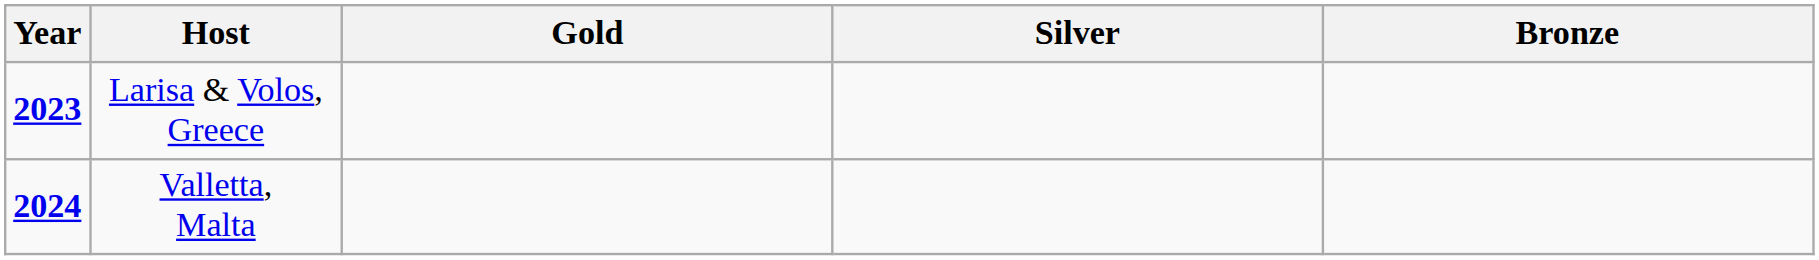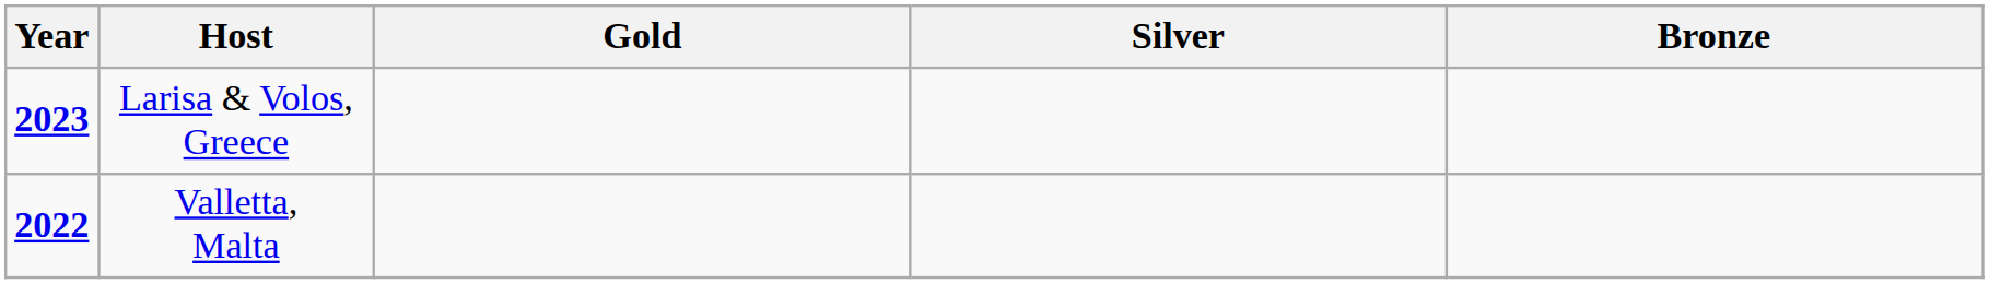 <table class=wikitable style="border:1px solid #AAAAAA;font-size:90%">
 <tr>
 <th width=20>Year</th>
 <th width=100>Host</th>
 <th width=200> Gold</th>
 <th width=200> Silver</th>
 <th width=200> Bronze</th>
 </tr>
 <tr align=center>
 <td><strong><a href='#'>2023</a></strong></td>
 <td><a href='#'>Larisa</a> & <a href='#'>Volos</a>,<br><a href='#'>Greece</a></td>
 <td><strong></strong></td>
 <td></td>
 <td></td>
 </tr>
 <tr align=center>
-<td><strong><a href='#'>2024</a></strong></td>
+<td><strong><a href='#'>2022</a></strong></td>
 <td><a href='#'>Valletta</a>,<br><a href='#'>Malta</a></td>
 <td><strong></strong></td>
 <td></td>
 <td></td>
 </tr>
 </table>
